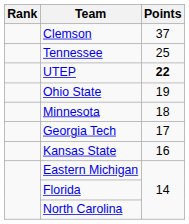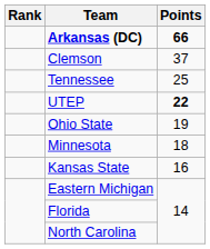 <table class="wikitable sortable" style="text-align:center">
 <tr>
 <th>Rank</th>
 <th>Team</th>
 <th>Points</th>
+</tr>
+<tr>
+<td></td>
+<td align="left"><strong><a href='#'>Arkansas</a></strong> <strong>(DC)</strong></td>
+<td><strong>66</strong></td>
 </tr>
 <tr>
 <td></td>
 <td align="left"><a href='#'>Clemson</a></td>
 <td>37</td>
 </tr>
 <tr>
 <td></td>
 <td align="left"><a href='#'>Tennessee</a></td>
 <td>25</td>
 </tr>
 <tr>
 <td></td>
 <td align="left"><a href='#'>UTEP</a></td>
 <td><strong>22</strong></td>
 </tr>
 <tr>
 <td></td>
 <td align="left"><a href='#'>Ohio State</a></td>
 <td>19</td>
 </tr>
 <tr>
 <td></td>
 <td align="left"><a href='#'>Minnesota</a></td>
 <td>18</td>
 </tr>
 <tr>
 <td></td>
-<td align="left"><a href='#'>Georgia Tech</a></td>
-<td>17</td>
-</tr>
-<tr>
-<td></td>
 <td align="left"><a href='#'>Kansas State</a></td>
 <td>16</td>
 </tr>
 <tr>
 <td rowspan=3></td>
 <td align="left"><a href='#'>Eastern Michigan</a></td>
 <td rowspan=3>14</td>
 </tr>
 <tr>
 <td align="left"><a href='#'>Florida</a></td>
 </tr>
 <tr>
 <td align="left"><a href='#'>North Carolina</a></td>
 </tr>
 </table>
